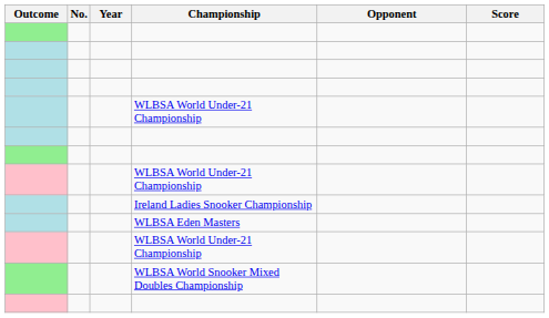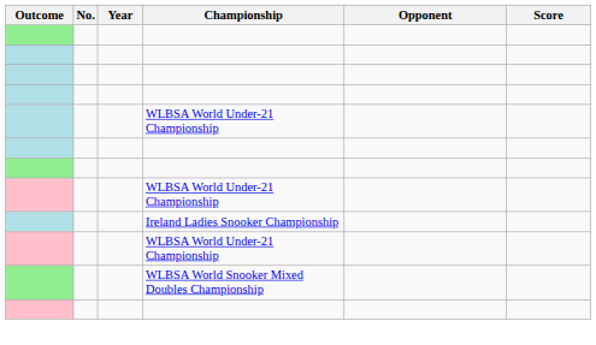 <table class="wikitable">
 <tr>
 <th width="80">Outcome</th>
 <th width="20">No.</th>
 <th width="50">Year</th>
 <th width="250">Championship</th>
 <th width="200">Opponent</th>
 <th width="100">Score</th>
 </tr>
 <tr>
 <td style="background:#90EE90;"></td>
 <td></td>
 <td></td>
 <td></td>
 <td><br></td>
 <td></td>
 </tr>
 <tr>
 <td style="background:#B0E0E6;"></td>
 <td></td>
 <td></td>
 <td></td>
 <td><br></td>
 <td></td>
 </tr>
 <tr>
 <td style="background:#B0E0E6;"></td>
 <td></td>
 <td></td>
 <td></td>
 <td><br></td>
 <td></td>
 </tr>
 <tr>
 <td style="background:#B0E0E6;"></td>
 <td></td>
 <td></td>
 <td></td>
 <td><br></td>
 <td></td>
 </tr>
 <tr>
 <td style="background:#B0E0E6;"></td>
 <td></td>
 <td></td>
 <td><a href='#'>WLBSA World Under-21 Championship</a></td>
 <td><br></td>
 <td></td>
 </tr>
 <tr>
 <td style="background:#B0E0E6;"></td>
 <td></td>
 <td></td>
 <td></td>
 <td><br></td>
 <td></td>
 </tr>
 <tr>
 <td style="background:#90EE90;"></td>
 <td></td>
 <td></td>
 <td></td>
 <td><br></td>
 <td></td>
 </tr>
 <tr>
 <td style="background:#FFC0CB;"></td>
 <td></td>
 <td></td>
 <td><a href='#'>WLBSA World Under-21 Championship</a></td>
 <td><br></td>
 <td></td>
 </tr>
 <tr>
 <td style="background:#B0E0E6;"></td>
 <td></td>
 <td></td>
 <td><a href='#'>Ireland Ladies Snooker Championship</a></td>
 <td><br></td>
 <td></td>
 </tr>
 <tr>
-<td style="background:#B0E0E6;"></td>
-<td></td>
-<td></td>
-<td><a href='#'>WLBSA Eden Masters</a></td>
-<td><br></td>
-<td></td>
-</tr>
-<tr>
 <td style="background:#FFC0CB;"></td>
 <td></td>
 <td></td>
 <td><a href='#'>WLBSA World Under-21 Championship</a></td>
 <td><br></td>
 <td></td>
 </tr>
 <tr>
 <td style="background:#90EE90;"></td>
 <td></td>
 <td></td>
 <td><a href='#'>WLBSA World Snooker Mixed Doubles Championship</a></td>
 <td><br></td>
 <td></td>
 </tr>
 <tr>
 <td style="background:#FFC0CB;"></td>
 <td></td>
 <td></td>
 <td></td>
 <td><br></td>
 <td></td>
 </tr>
 </table>
